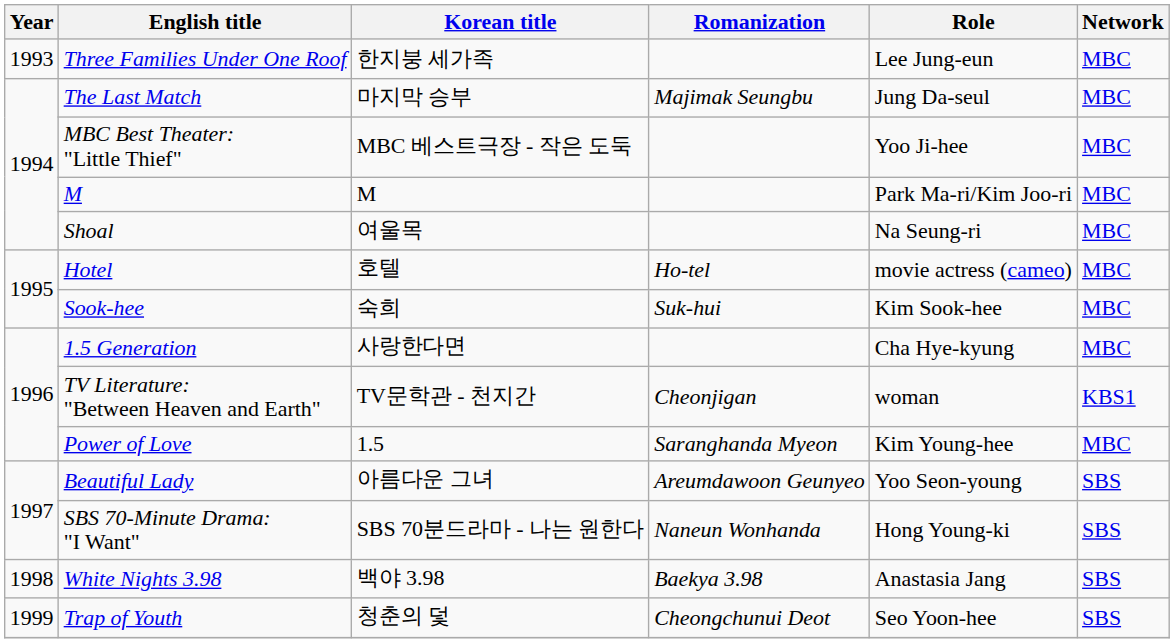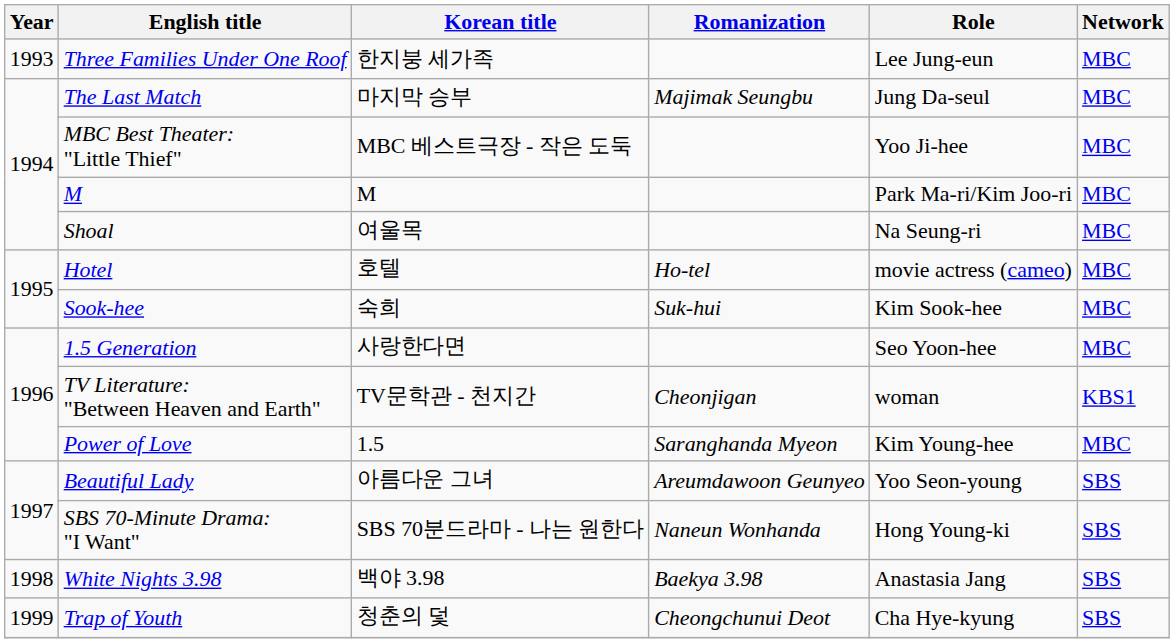 <table class="wikitable">
 <tr>
 <th>Year</th>
 <th>English title</th>
 <th><a href='#'>Korean title</a></th>
 <th><a href='#'>Romanization</a></th>
 <th>Role</th>
 <th>Network</th>
 </tr>
 <tr>
 <td>1993</td>
 <td><em><a href='#'>Three Families Under One Roof</a></em></td>
 <td>한지붕 세가족</td>
 <td></td>
 <td>Lee Jung-eun</td>
 <td><a href='#'>MBC</a></td>
 </tr>
 <tr>
 <td rowspan=4>1994</td>
 <td><em><a href='#'>The Last Match</a></em></td>
 <td>마지막 승부</td>
 <td><em>Majimak Seungbu</em></td>
 <td>Jung Da-seul</td>
 <td><a href='#'>MBC</a></td>
 </tr>
 <tr>
 <td><em>MBC Best Theater:</em><br>"Little Thief"</td>
 <td>MBC 베스트극장 - 작은 도둑</td>
 <td></td>
 <td>Yoo Ji-hee</td>
 <td><a href='#'>MBC</a></td>
 </tr>
 <tr>
 <td><em><a href='#'>M</a></em></td>
 <td>M</td>
 <td></td>
 <td>Park Ma-ri/Kim Joo-ri</td>
 <td><a href='#'>MBC</a></td>
 </tr>
 <tr>
 <td><em>Shoal</em></td>
 <td>여울목</td>
 <td></td>
 <td>Na Seung-ri</td>
 <td><a href='#'>MBC</a></td>
 </tr>
 <tr>
 <td rowspan=2>1995</td>
 <td><em><a href='#'>Hotel</a></em></td>
 <td>호텔</td>
 <td><em>Ho-tel</em></td>
 <td>movie actress (<a href='#'>cameo</a>)</td>
 <td><a href='#'>MBC</a></td>
 </tr>
 <tr>
 <td><em><a href='#'>Sook-hee</a></em></td>
 <td>숙희</td>
 <td><em>Suk-hui</em></td>
 <td>Kim Sook-hee</td>
 <td><a href='#'>MBC</a></td>
 </tr>
 <tr>
 <td rowspan=3>1996</td>
 <td><em><a href='#'>1.5 Generation</a></em></td>
 <td>사랑한다면</td>
 <td></td>
-<td>Cha Hye-kyung</td>
+<td>Seo Yoon-hee</td>
 <td><a href='#'>MBC</a></td>
 </tr>
 <tr>
 <td><em>TV Literature:</em><br>"Between Heaven and Earth"</td>
 <td>TV문학관 - 천지간</td>
 <td><em>Cheonjigan</em></td>
 <td>woman</td>
 <td><a href='#'>KBS1</a></td>
 </tr>
 <tr>
 <td><em><a href='#'>Power of Love</a></em> </td>
 <td>1.5</td>
 <td><em>Saranghanda Myeon</em></td>
 <td>Kim Young-hee</td>
 <td><a href='#'>MBC</a></td>
 </tr>
 <tr>
 <td rowspan=2>1997</td>
 <td><em><a href='#'>Beautiful Lady</a></em></td>
 <td>아름다운 그녀</td>
 <td><em>Areumdawoon Geunyeo</em></td>
 <td>Yoo Seon-young</td>
 <td><a href='#'>SBS</a></td>
 </tr>
 <tr>
 <td><em>SBS 70-Minute Drama:</em><br>"I Want"</td>
 <td>SBS 70분드라마 - 나는 원한다</td>
 <td><em>Naneun Wonhanda</em></td>
 <td>Hong Young-ki</td>
 <td><a href='#'>SBS</a></td>
 </tr>
 <tr>
 <td>1998</td>
 <td><em><a href='#'>White Nights 3.98</a></em></td>
 <td>백야 3.98</td>
 <td><em>Baekya 3.98</em></td>
 <td>Anastasia Jang</td>
 <td><a href='#'>SBS</a></td>
 </tr>
 <tr>
 <td>1999</td>
 <td><em><a href='#'>Trap of Youth</a></em></td>
 <td>청춘의 덫</td>
 <td><em>Cheongchunui Deot</em></td>
-<td>Seo Yoon-hee</td>
+<td>Cha Hye-kyung</td>
 <td><a href='#'>SBS</a></td>
 </tr>
 <tr>
 </tr>
 </table>
